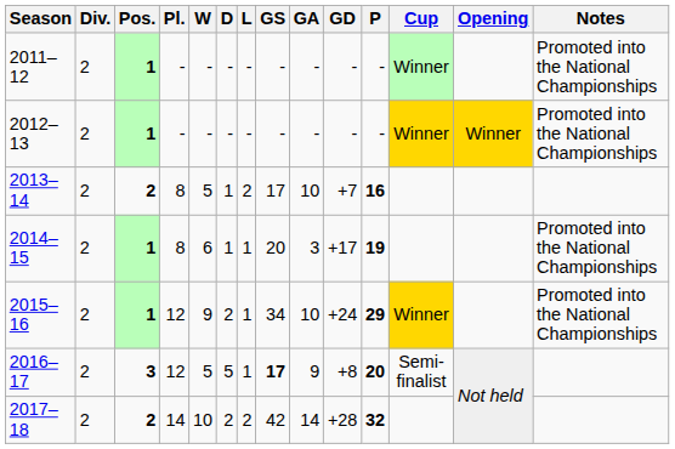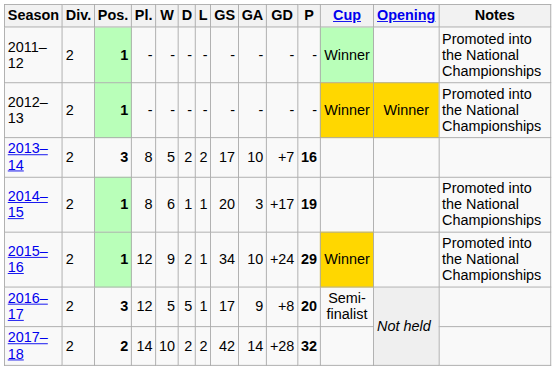 <table class="wikitable">
 <tr style="background:#efefef;">
 <th>Season</th>
 <th>Div.</th>
 <th>Pos.</th>
 <th>Pl.</th>
 <th>W</th>
 <th>D</th>
 <th>L</th>
 <th>GS</th>
 <th>GA</th>
 <th>GD</th>
 <th>P</th>
 <th><a href='#'>Cup</a></th>
 <th><a href='#'>Opening</a></th>
 <th>Notes</th>
 </tr>
 <tr>
 <td>2011–12</td>
 <td>2</td>
 <td align=right bgcolor=#B9FFB9><strong>1</strong></td>
 <td align=right>-</td>
 <td align=right>-</td>
 <td align=right>-</td>
 <td align=right>-</td>
 <td align=right>-</td>
 <td align=right>-</td>
 <td align=right>-</td>
 <td align=right>-</td>
 <td align=center bgcolor=#B9FFB9>Winner</td>
 <td></td>
 <td>Promoted into the National Championships</td>
 </tr>
 <tr>
 <td>2012–13</td>
 <td>2</td>
 <td align=right bgcolor=#B9FFB9><strong>1</strong></td>
 <td align=right>-</td>
 <td align=right>-</td>
 <td align=right>-</td>
 <td align=right>-</td>
 <td align=right>-</td>
 <td align=right>-</td>
 <td align=right>-</td>
 <td align=right>-</td>
 <td align=center bgcolor="gold">Winner</td>
 <td bgcolor="gold" align=center>Winner</td>
 <td>Promoted into the National Championships</td>
 </tr>
 <tr>
 <td><a href='#'>2013–14</a></td>
 <td>2</td>
-<td align=right><strong>2</strong></td>
+<td align=right><strong>3</strong></td>
 <td align=right>8</td>
 <td align=right>5</td>
-<td align=right>1</td>
+<td align=right>2</td>
 <td align=right>2</td>
 <td align=right>17</td>
 <td align=right>10</td>
 <td align=right>+7</td>
 <td align=right><strong>16</strong></td>
 <td></td>
 <td></td>
 <td></td>
 </tr>
 <tr>
 <td><a href='#'>2014–15</a></td>
 <td>2</td>
 <td align=right bgcolor=#B9FFB9><strong>1</strong></td>
 <td align=right>8</td>
 <td align=right>6</td>
 <td align=right>1</td>
 <td align=right>1</td>
 <td align=right>20</td>
 <td align=right>3</td>
 <td align=right>+17</td>
 <td align=right><strong>19</strong></td>
 <td></td>
 <td></td>
 <td>Promoted into the National Championships</td>
 </tr>
 <tr>
 <td><a href='#'>2015–16</a></td>
 <td>2</td>
 <td align=right bgcolor=#B9FFB9><strong>1</strong></td>
 <td align=right>12</td>
 <td align=right>9</td>
 <td align=right>2</td>
 <td align=right>1</td>
 <td align=right>34</td>
 <td align=right>10</td>
 <td align=right>+24</td>
 <td align=right><strong>29</strong></td>
 <td align=center bgcolor=gold>Winner</td>
 <td></td>
 <td>Promoted into the National Championships</td>
 </tr>
 <tr>
 <td><a href='#'>2016–17</a></td>
 <td>2</td>
 <td align=right><strong>3</strong></td>
 <td align=right>12</td>
 <td align=right>5</td>
 <td align=right>5</td>
 <td align=right>1</td>
-<td align=right><strong>17</strong></td>
+<td align=right>17</td>
 <td align=right>9</td>
 <td align=right>+8</td>
 <td align=right><strong>20</strong></td>
 <td align=center>Semi-finalist</td>
 <td rowspan=2 bgcolor=EFEFEF><em>Not held</em></td>
 <td></td>
 </tr>
 <tr>
 <td><a href='#'>2017–18</a></td>
 <td>2</td>
 <td align=right><strong>2</strong></td>
 <td align=right>14</td>
 <td align=right>10</td>
 <td align=right>2</td>
 <td align=right>2</td>
 <td align=right>42</td>
 <td align=right>14</td>
 <td align=right>+28</td>
 <td align=right><strong>32</strong></td>
 <td></td>
 <td></td>
 </tr>
 </table>
